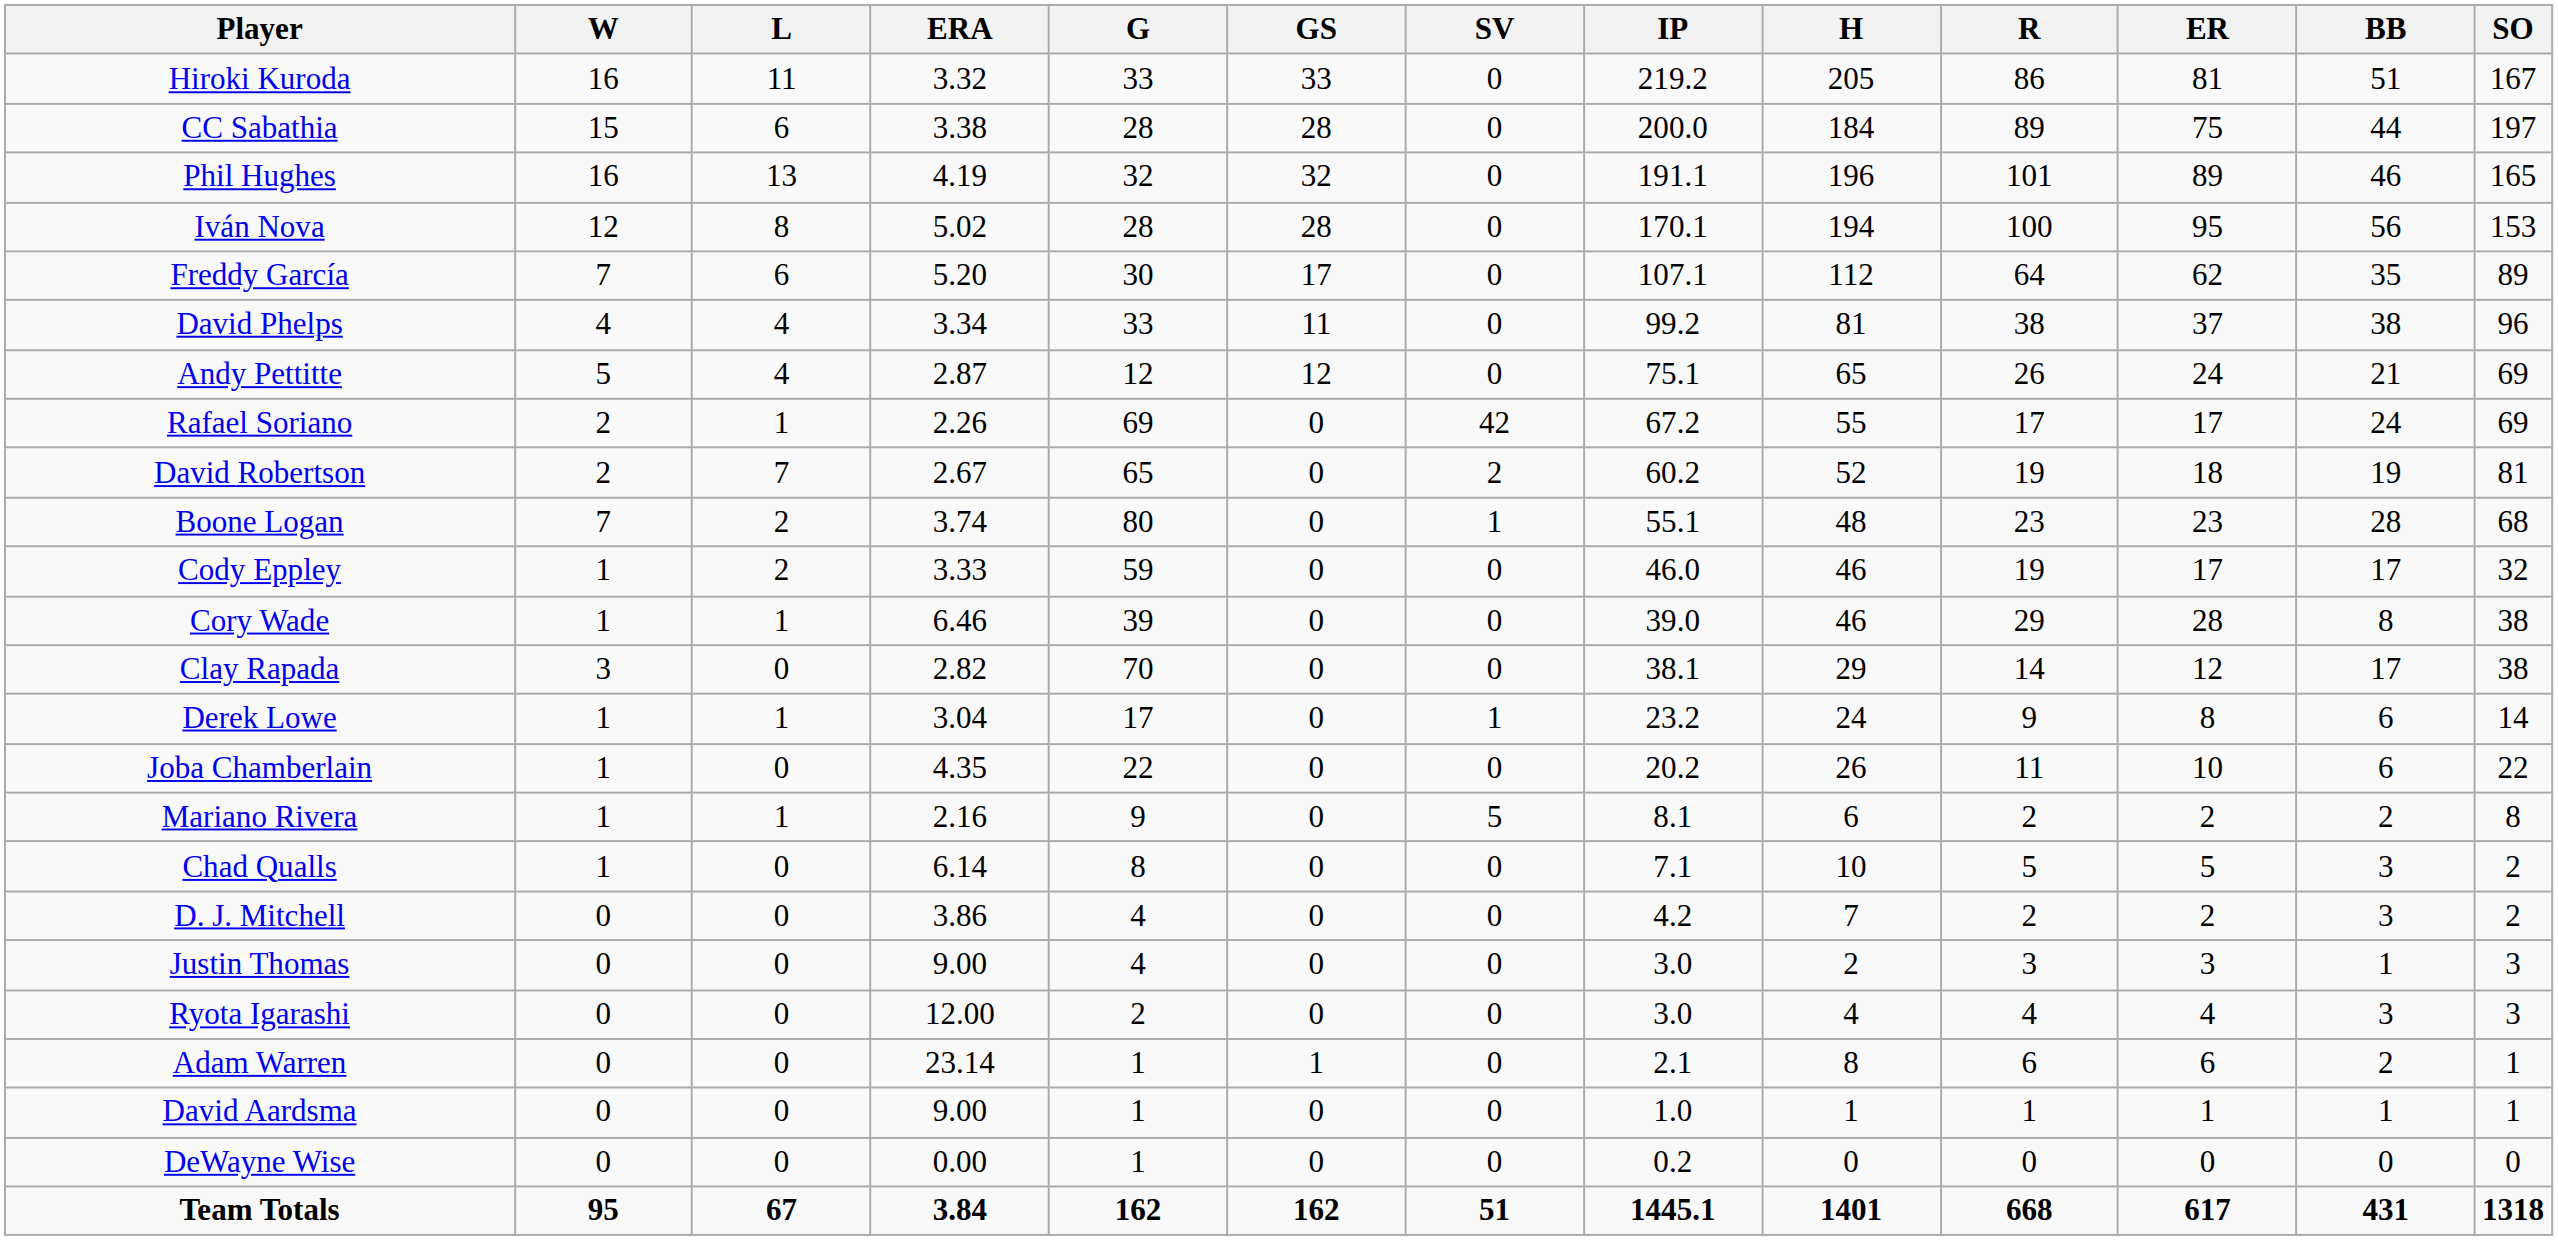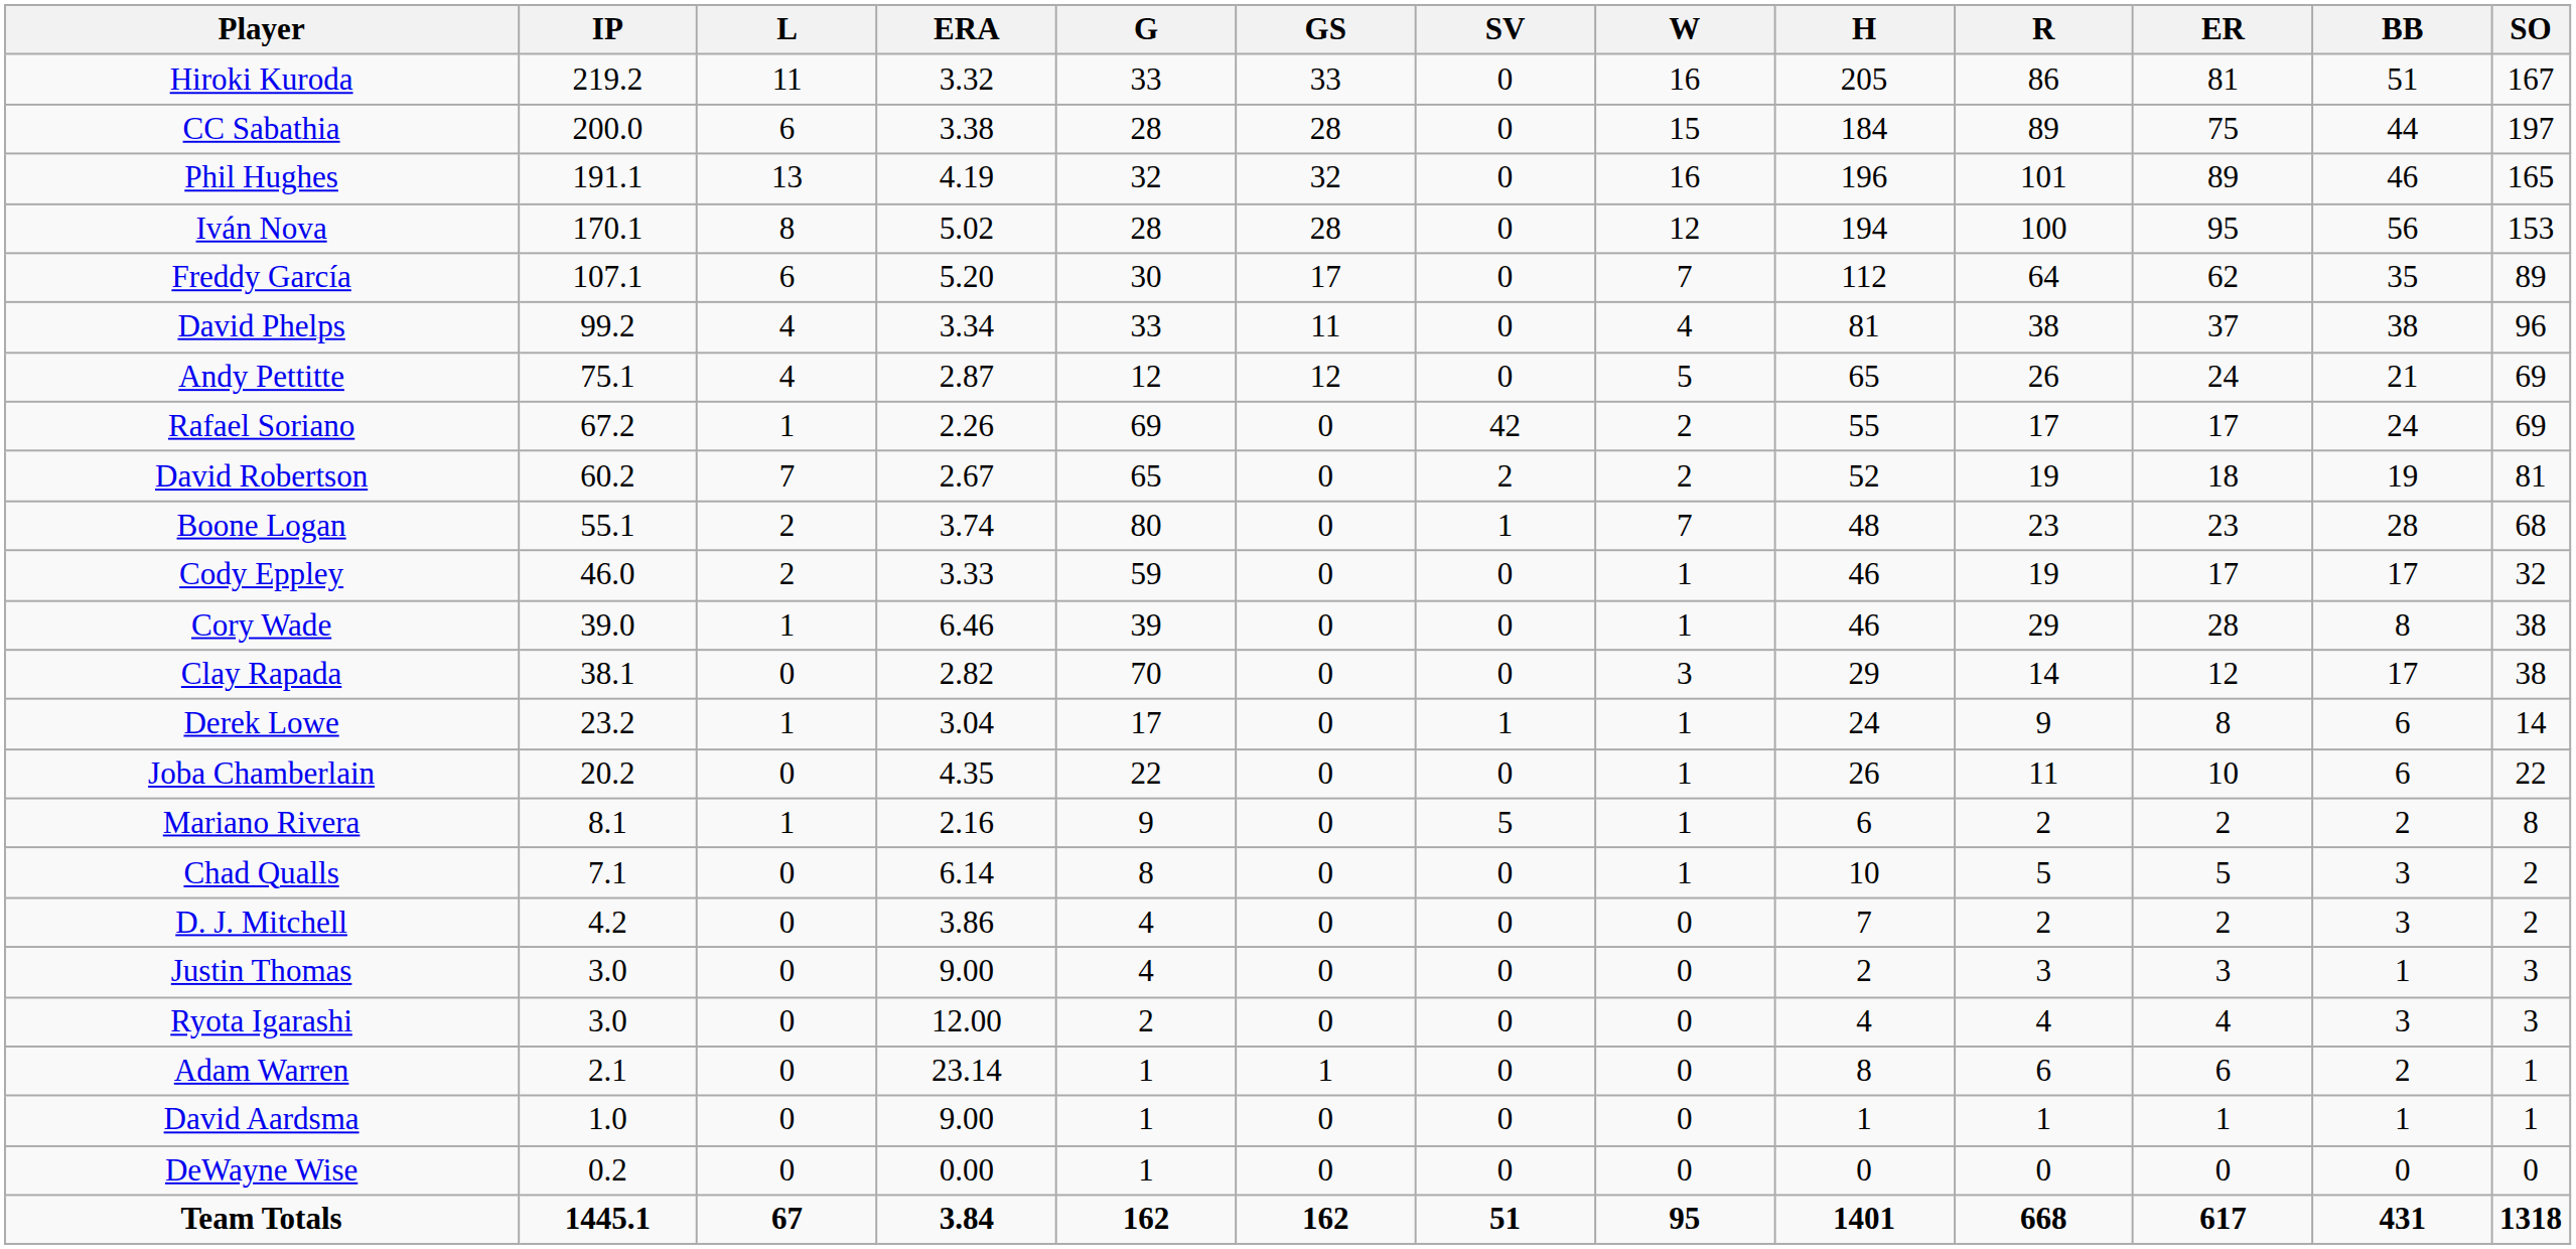 <table class=wikitable style="text-align:center">
 <tr>
 <th bgcolor=#DDDDFF; width="20%">Player</th>
-<th bgcolor=#DDDDFF; width="7%">W</th>
+<th bgcolor=#DDDDFF; width="7%">IP</th>
 <th bgcolor=#DDDDFF; width="7%">L</th>
 <th bgcolor=#DDDDFF; width="7%">ERA</th>
 <th bgcolor=#DDDDFF; width="7%">G</th>
 <th bgcolor=#DDDDFF; width="7%">GS</th>
 <th bgcolor=#DDDDFF; width="7%">SV</th>
-<th bgcolor=#DDDDFF; width="7%">IP</th>
+<th bgcolor=#DDDDFF; width="7%">W</th>
 <th bgcolor=#DDDDFF; width="7%">H</th>
 <th bgcolor=#DDDDFF; width="7%">R</th>
 <th bgcolor=#DDDDFF; width="7%">ER</th>
 <th bgcolor=#DDDDFF; width="7%">BB</th>
 <th bgcolor=#DDDDFF; width="7%">SO</th>
 </tr>
 <tr>
 <td><a href='#'>Hiroki Kuroda</a></td>
-<td>16</td>
+<td>219.2</td>
 <td>11</td>
 <td>3.32</td>
 <td>33</td>
 <td>33</td>
 <td>0</td>
-<td>219.2</td>
+<td>16</td>
 <td>205</td>
 <td>86</td>
 <td>81</td>
 <td>51</td>
 <td>167</td>
 </tr>
 <tr>
 <td><a href='#'>CC Sabathia</a></td>
-<td>15</td>
+<td>200.0</td>
 <td>6</td>
 <td>3.38</td>
 <td>28</td>
 <td>28</td>
 <td>0</td>
-<td>200.0</td>
+<td>15</td>
 <td>184</td>
 <td>89</td>
 <td>75</td>
 <td>44</td>
 <td>197</td>
 </tr>
 <tr>
 <td><a href='#'>Phil Hughes</a></td>
-<td>16</td>
+<td>191.1</td>
 <td>13</td>
 <td>4.19</td>
 <td>32</td>
 <td>32</td>
 <td>0</td>
-<td>191.1</td>
+<td>16</td>
 <td>196</td>
 <td>101</td>
 <td>89</td>
 <td>46</td>
 <td>165</td>
 </tr>
 <tr>
 <td><a href='#'>Iván Nova</a></td>
-<td>12</td>
+<td>170.1</td>
 <td>8</td>
 <td>5.02</td>
 <td>28</td>
 <td>28</td>
 <td>0</td>
-<td>170.1</td>
+<td>12</td>
 <td>194</td>
 <td>100</td>
 <td>95</td>
 <td>56</td>
 <td>153</td>
 </tr>
 <tr>
 <td><a href='#'>Freddy García</a></td>
-<td>7</td>
+<td>107.1</td>
 <td>6</td>
 <td>5.20</td>
 <td>30</td>
 <td>17</td>
 <td>0</td>
-<td>107.1</td>
+<td>7</td>
 <td>112</td>
 <td>64</td>
 <td>62</td>
 <td>35</td>
 <td>89</td>
 </tr>
 <tr>
 <td><a href='#'>David Phelps</a></td>
-<td>4</td>
+<td>99.2</td>
 <td>4</td>
 <td>3.34</td>
 <td>33</td>
 <td>11</td>
 <td>0</td>
-<td>99.2</td>
+<td>4</td>
 <td>81</td>
 <td>38</td>
 <td>37</td>
 <td>38</td>
 <td>96</td>
 </tr>
 <tr>
 <td><a href='#'>Andy Pettitte</a></td>
-<td>5</td>
+<td>75.1</td>
 <td>4</td>
 <td>2.87</td>
 <td>12</td>
 <td>12</td>
 <td>0</td>
-<td>75.1</td>
+<td>5</td>
 <td>65</td>
 <td>26</td>
 <td>24</td>
 <td>21</td>
 <td>69</td>
 </tr>
 <tr>
 <td><a href='#'>Rafael Soriano</a></td>
-<td>2</td>
+<td>67.2</td>
 <td>1</td>
 <td>2.26</td>
 <td>69</td>
 <td>0</td>
 <td>42</td>
-<td>67.2</td>
+<td>2</td>
 <td>55</td>
 <td>17</td>
 <td>17</td>
 <td>24</td>
 <td>69</td>
 </tr>
 <tr>
 <td><a href='#'>David Robertson</a></td>
-<td>2</td>
+<td>60.2</td>
 <td>7</td>
 <td>2.67</td>
 <td>65</td>
 <td>0</td>
 <td>2</td>
-<td>60.2</td>
+<td>2</td>
 <td>52</td>
 <td>19</td>
 <td>18</td>
 <td>19</td>
 <td>81</td>
 </tr>
 <tr>
 <td><a href='#'>Boone Logan</a></td>
-<td>7</td>
+<td>55.1</td>
 <td>2</td>
 <td>3.74</td>
 <td>80</td>
 <td>0</td>
 <td>1</td>
-<td>55.1</td>
+<td>7</td>
 <td>48</td>
 <td>23</td>
 <td>23</td>
 <td>28</td>
 <td>68</td>
 </tr>
 <tr>
 <td><a href='#'>Cody Eppley</a></td>
-<td>1</td>
+<td>46.0</td>
 <td>2</td>
 <td>3.33</td>
 <td>59</td>
 <td>0</td>
 <td>0</td>
-<td>46.0</td>
+<td>1</td>
 <td>46</td>
 <td>19</td>
 <td>17</td>
 <td>17</td>
 <td>32</td>
 </tr>
 <tr>
 <td><a href='#'>Cory Wade</a></td>
-<td>1</td>
+<td>39.0</td>
 <td>1</td>
 <td>6.46</td>
 <td>39</td>
 <td>0</td>
 <td>0</td>
-<td>39.0</td>
+<td>1</td>
 <td>46</td>
 <td>29</td>
 <td>28</td>
 <td>8</td>
 <td>38</td>
 </tr>
 <tr>
 <td><a href='#'>Clay Rapada</a></td>
-<td>3</td>
+<td>38.1</td>
 <td>0</td>
 <td>2.82</td>
 <td>70</td>
 <td>0</td>
 <td>0</td>
-<td>38.1</td>
+<td>3</td>
 <td>29</td>
 <td>14</td>
 <td>12</td>
 <td>17</td>
 <td>38</td>
 </tr>
 <tr>
 <td><a href='#'>Derek Lowe</a></td>
-<td>1</td>
+<td>23.2</td>
 <td>1</td>
 <td>3.04</td>
 <td>17</td>
 <td>0</td>
 <td>1</td>
-<td>23.2</td>
+<td>1</td>
 <td>24</td>
 <td>9</td>
 <td>8</td>
 <td>6</td>
 <td>14</td>
 </tr>
 <tr>
 <td><a href='#'>Joba Chamberlain</a></td>
-<td>1</td>
+<td>20.2</td>
 <td>0</td>
 <td>4.35</td>
 <td>22</td>
 <td>0</td>
 <td>0</td>
-<td>20.2</td>
+<td>1</td>
 <td>26</td>
 <td>11</td>
 <td>10</td>
 <td>6</td>
 <td>22</td>
 </tr>
 <tr>
 <td><a href='#'>Mariano Rivera</a></td>
-<td>1</td>
+<td>8.1</td>
 <td>1</td>
 <td>2.16</td>
 <td>9</td>
 <td>0</td>
 <td>5</td>
-<td>8.1</td>
+<td>1</td>
 <td>6</td>
 <td>2</td>
 <td>2</td>
 <td>2</td>
 <td>8</td>
 </tr>
 <tr>
 <td><a href='#'>Chad Qualls</a></td>
-<td>1</td>
+<td>7.1</td>
 <td>0</td>
 <td>6.14</td>
 <td>8</td>
 <td>0</td>
 <td>0</td>
-<td>7.1</td>
+<td>1</td>
 <td>10</td>
 <td>5</td>
 <td>5</td>
 <td>3</td>
 <td>2</td>
 </tr>
 <tr>
 <td><a href='#'>D. J. Mitchell</a></td>
-<td>0</td>
+<td>4.2</td>
 <td>0</td>
 <td>3.86</td>
 <td>4</td>
 <td>0</td>
 <td>0</td>
-<td>4.2</td>
+<td>0</td>
 <td>7</td>
 <td>2</td>
 <td>2</td>
 <td>3</td>
 <td>2</td>
 </tr>
 <tr>
 <td><a href='#'>Justin Thomas</a></td>
-<td>0</td>
+<td>3.0</td>
 <td>0</td>
 <td>9.00</td>
 <td>4</td>
 <td>0</td>
 <td>0</td>
-<td>3.0</td>
+<td>0</td>
 <td>2</td>
 <td>3</td>
 <td>3</td>
 <td>1</td>
 <td>3</td>
 </tr>
 <tr>
 <td><a href='#'>Ryota Igarashi</a></td>
-<td>0</td>
+<td>3.0</td>
 <td>0</td>
 <td>12.00</td>
 <td>2</td>
 <td>0</td>
 <td>0</td>
-<td>3.0</td>
+<td>0</td>
 <td>4</td>
 <td>4</td>
 <td>4</td>
 <td>3</td>
 <td>3</td>
 </tr>
 <tr>
 <td><a href='#'>Adam Warren</a></td>
-<td>0</td>
+<td>2.1</td>
 <td>0</td>
 <td>23.14</td>
 <td>1</td>
 <td>1</td>
 <td>0</td>
-<td>2.1</td>
+<td>0</td>
 <td>8</td>
 <td>6</td>
 <td>6</td>
 <td>2</td>
 <td>1</td>
 </tr>
 <tr>
 <td><a href='#'>David Aardsma</a></td>
-<td>0</td>
+<td>1.0</td>
 <td>0</td>
 <td>9.00</td>
 <td>1</td>
 <td>0</td>
 <td>0</td>
-<td>1.0</td>
+<td>0</td>
 <td>1</td>
 <td>1</td>
 <td>1</td>
 <td>1</td>
 <td>1</td>
 </tr>
 <tr>
 <td><a href='#'>DeWayne Wise</a></td>
-<td>0</td>
+<td>0.2</td>
 <td>0</td>
 <td>0.00</td>
 <td>1</td>
 <td>0</td>
 <td>0</td>
-<td>0.2</td>
+<td>0</td>
 <td>0</td>
 <td>0</td>
 <td>0</td>
 <td>0</td>
 <td>0</td>
 </tr>
 <tr>
 <td><strong>Team Totals</strong></td>
-<td><strong>95</strong></td>
+<td><strong>1445.1</strong></td>
 <td><strong>67</strong></td>
 <td><strong>3.84</strong></td>
 <td><strong>162</strong></td>
 <td><strong>162</strong></td>
 <td><strong>51</strong></td>
-<td><strong>1445.1</strong></td>
+<td><strong>95</strong></td>
 <td><strong>1401</strong></td>
 <td><strong>668</strong></td>
 <td><strong>617</strong></td>
 <td><strong>431</strong></td>
 <td><strong>1318</strong></td>
 </tr>
 </table>
